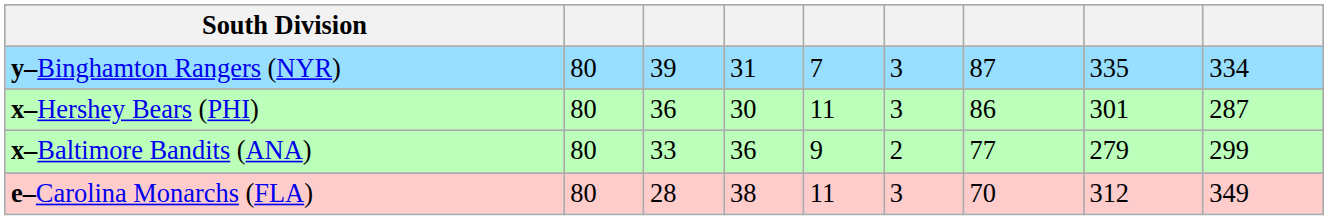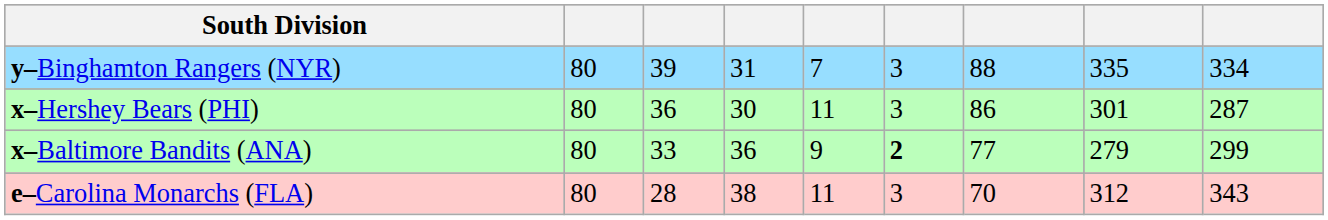 <table class="wikitable" style="width:50em">
 <tr>
 <th width="35%">South Division</th>
 <th width="5%"></th>
 <th width="5%"></th>
 <th width="5%"></th>
 <th width="5%"></th>
 <th width="5%"></th>
 <th width="7.5%"></th>
 <th width="7.5%"></th>
 <th width="7.5%"></th>
 </tr>
 <tr bgcolor="#97DEFF">
 <td><strong>y–</strong><a href='#'>Binghamton Rangers</a> (<a href='#'>NYR</a>)</td>
 <td>80</td>
 <td>39</td>
 <td>31</td>
 <td>7</td>
 <td>3</td>
-<td>87</td>
+<td>88</td>
 <td>335</td>
 <td>334</td>
 </tr>
 <tr bgcolor="#bbffbb">
 <td><strong>x–</strong><a href='#'>Hershey Bears</a> (<a href='#'>PHI</a>)</td>
 <td>80</td>
 <td>36</td>
 <td>30</td>
 <td>11</td>
 <td>3</td>
 <td>86</td>
 <td>301</td>
 <td>287</td>
 </tr>
 <tr bgcolor="#bbffbb">
 <td><strong>x–</strong><a href='#'>Baltimore Bandits</a> (<a href='#'>ANA</a>)</td>
 <td>80</td>
 <td>33</td>
 <td>36</td>
 <td>9</td>
-<td>2</td>
+<td><strong>2</strong></td>
 <td>77</td>
 <td>279</td>
 <td>299</td>
 </tr>
 <tr bgcolor="#ffcccc">
 <td><strong>e–</strong><a href='#'>Carolina Monarchs</a> (<a href='#'>FLA</a>)</td>
 <td>80</td>
 <td>28</td>
 <td>38</td>
 <td>11</td>
 <td>3</td>
 <td>70</td>
 <td>312</td>
-<td>349</td>
+<td>343</td>
 </tr>
 </table>
